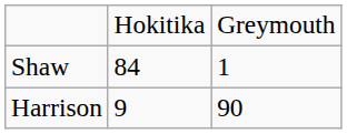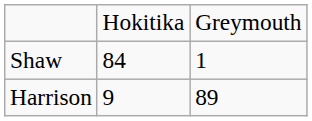 <table class=wikitable>
 <tr>
 <td></td>
 <td>Hokitika</td>
 <td>Greymouth</td>
 </tr>
 <tr>
 <td>Shaw</td>
 <td>84</td>
 <td>1</td>
 </tr>
 <tr>
 <td>Harrison</td>
 <td>9</td>
-<td>90</td>
+<td>89</td>
 </tr>
 </table>
